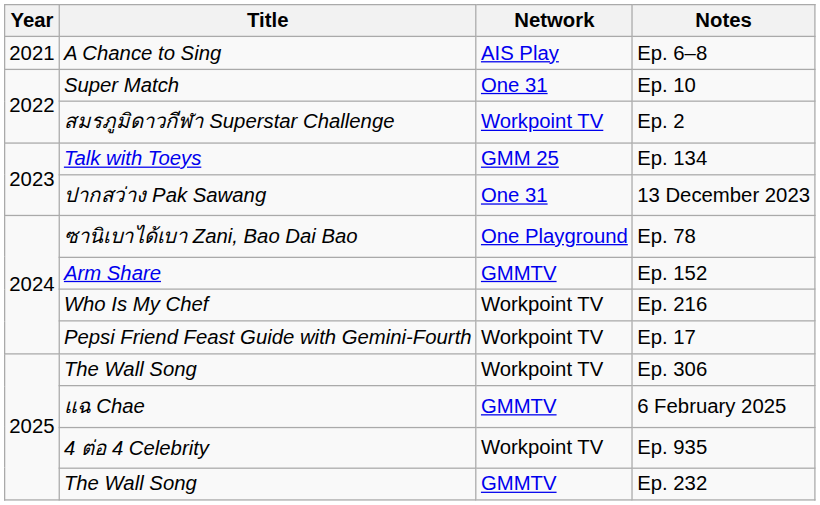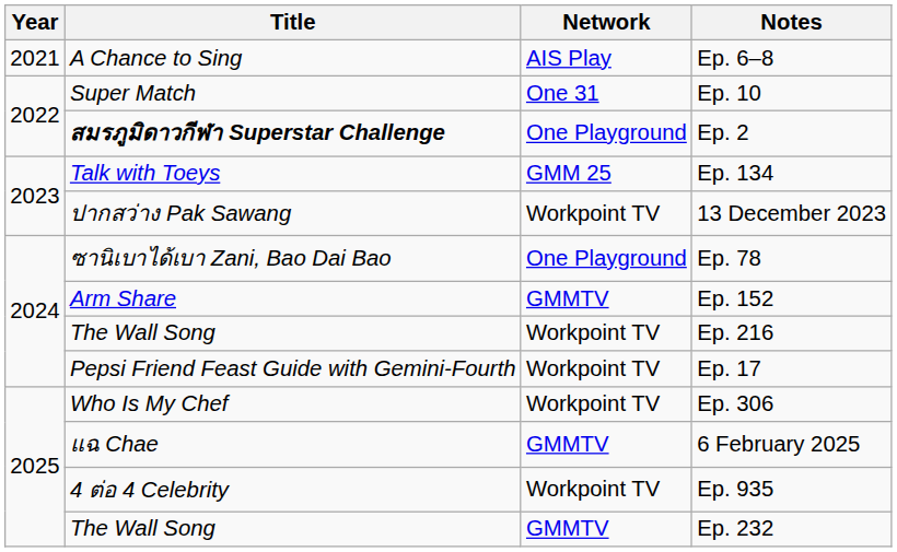 <table class="wikitable sortable">
 <tr>
 <th scope="col">Year</th>
 <th scope="col">Title</th>
 <th scope="col">Network</th>
 <th class="unsortable" scope="col">Notes</th>
 </tr>
 <tr>
 <td>2021</td>
 <td><em>A Chance to Sing</em></td>
 <td><a href='#'>AIS Play</a></td>
 <td>Ep. 6–8</td>
 </tr>
 <tr>
 <td rowspan="2">2022</td>
 <td><em>Super Match</em></td>
 <td><a href='#'>One 31</a></td>
 <td>Ep. 10</td>
 </tr>
 <tr>
-<td><em>สมรภูมิดาวกีฬา</em> <em>Superstar Challenge</em></td>
-<td><a href='#'>Workpoint TV</a></td>
+<td><strong><em>สมรภูมิดาวกีฬา</em> <em>Superstar Challenge</em></strong></td>
+<td><a href='#'>One Playground</a></td>
 <td>Ep. 2</td>
 </tr>
 <tr>
 <td rowspan="2">2023</td>
 <td><em><a href='#'>Talk with Toeys</a></em></td>
 <td><a href='#'>GMM 25</a></td>
 <td>Ep. 134</td>
 </tr>
 <tr>
 <td><em>ปากสว่าง</em> <em>Pak Sawang</em></td>
-<td><a href='#'>One 31</a></td>
+<td>Workpoint TV</td>
 <td>13 December 2023</td>
 </tr>
 <tr>
 <td rowspan="4">2024</td>
 <td><em>ซานิเบาได้เบา</em> <em>Zani, Bao Dai Bao</em></td>
 <td><a href='#'>One Playground</a></td>
 <td>Ep. 78</td>
 </tr>
 <tr>
 <td><em><a href='#'>Arm Share</a></em></td>
 <td><a href='#'>GMMTV</a></td>
 <td>Ep. 152</td>
 </tr>
 <tr>
-<td><em>Who Is My Chef</em></td>
+<td><em>The Wall Song</em></td>
 <td>Workpoint TV</td>
 <td>Ep. 216</td>
 </tr>
 <tr>
 <td><em>Pepsi Friend Feast Guide with Gemini-Fourth</em></td>
 <td>Workpoint TV</td>
 <td>Ep. 17</td>
 </tr>
 <tr>
 <td rowspan="4">2025</td>
-<td><em>The Wall Song</em></td>
+<td><em>Who Is My Chef</em></td>
 <td>Workpoint TV</td>
 <td>Ep. 306</td>
 </tr>
 <tr>
 <td><em>แฉ Chae</em></td>
 <td><a href='#'>GMMTV</a></td>
 <td>6 February 2025</td>
 </tr>
 <tr>
 <td><em>4 ต่อ 4 Celebrity</em></td>
 <td>Workpoint TV</td>
 <td>Ep. 935</td>
 </tr>
 <tr>
 <td><em>The Wall Song</em></td>
 <td><a href='#'>GMMTV</a></td>
 <td>Ep. 232</td>
 </tr>
 </table>
